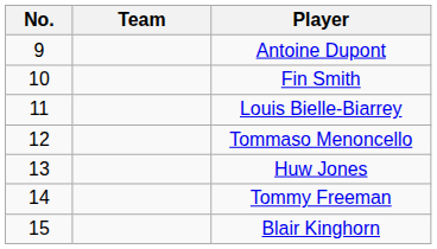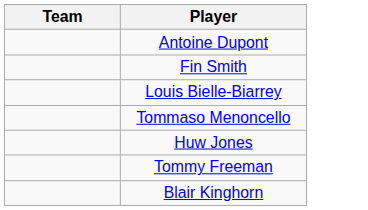 <table class="wikitable" style="text-align:center">
 <tr>
-<th width=50>No.</th>
 <th width=110>Team</th>
 <th width=180>Player</th>
 </tr>
 <tr>
-<td>9</td>
 <td align=left></td>
 <td><a href='#'>Antoine Dupont</a></td>
 </tr>
 <tr>
-<td>10</td>
 <td align=left></td>
 <td><a href='#'>Fin Smith</a></td>
 </tr>
 <tr>
-<td>11</td>
 <td align=left></td>
 <td><a href='#'>Louis Bielle-Biarrey</a></td>
 </tr>
 <tr>
-<td>12</td>
 <td align=left></td>
 <td><a href='#'>Tommaso Menoncello</a></td>
 </tr>
 <tr>
-<td>13</td>
 <td align=left></td>
 <td><a href='#'>Huw Jones</a></td>
 </tr>
 <tr>
-<td>14</td>
 <td align=left></td>
 <td><a href='#'>Tommy Freeman</a></td>
 </tr>
 <tr>
-<td>15</td>
 <td align=left></td>
 <td><a href='#'>Blair Kinghorn</a></td>
 </tr>
 </table>
